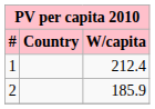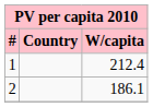 <table class="wikitable">
 <tr>
 <th colspan="3"  style="text-align:center; background:pink;">PV per capita 2010</th>
 </tr>
 <tr>
 <th style="background:pink;">#</th>
 <th style="text-align:left; background:pink;">Country</th>
 <th style="text-align:right; background:pink;">W/capita</th>
 </tr>
 <tr>
 <td align=right>1</td>
 <td></td>
 <td align=right>212.4</td>
 </tr>
 <tr>
 <td align=right>2</td>
 <td></td>
-<td align=right>185.9</td>
+<td align=right>186.1</td>
 </tr>
 <tr>
 </tr>
 </table>
